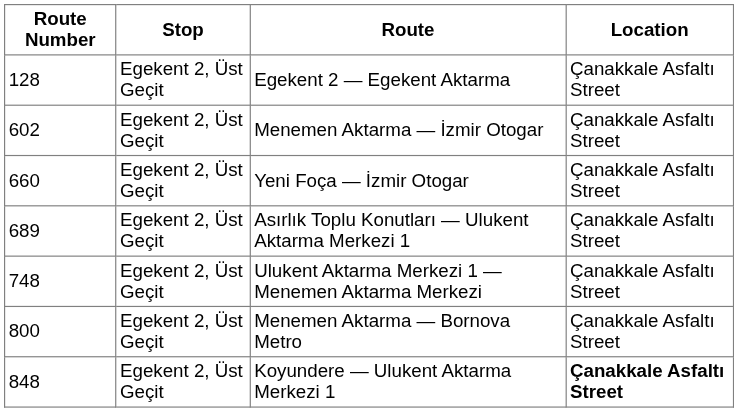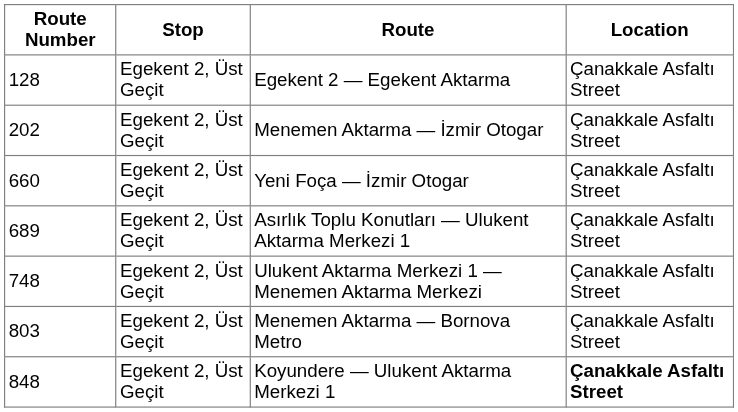 <table class="toccolours" cellpadding="3" border="1" style="margin:1em auto; border-collapse:collapse">
 <tr>
 <th>Route Number</th>
 <th>Stop</th>
 <th>Route</th>
 <th>Location</th>
 </tr>
 <tr>
 <td>128</td>
 <td>Egekent 2, Üst Geçit</td>
 <td>Egekent 2 — Egekent Aktarma</td>
 <td>Çanakkale Asfaltı Street</td>
 </tr>
 <tr>
-<td>602</td>
+<td>202</td>
 <td>Egekent 2, Üst Geçit</td>
 <td>Menemen Aktarma — İzmir Otogar</td>
 <td>Çanakkale Asfaltı Street</td>
 </tr>
 <tr>
 <td>660</td>
 <td>Egekent 2, Üst Geçit</td>
 <td>Yeni Foça — İzmir Otogar</td>
 <td>Çanakkale Asfaltı Street</td>
 </tr>
 <tr>
 <td>689</td>
 <td>Egekent 2, Üst Geçit</td>
 <td>Asırlık Toplu Konutları — Ulukent Aktarma Merkezi 1</td>
 <td>Çanakkale Asfaltı Street</td>
 </tr>
 <tr>
 <td>748</td>
 <td>Egekent 2, Üst Geçit</td>
 <td>Ulukent Aktarma Merkezi 1 — Menemen Aktarma Merkezi</td>
 <td>Çanakkale Asfaltı Street</td>
 </tr>
 <tr>
-<td>800</td>
+<td>803</td>
 <td>Egekent 2, Üst Geçit</td>
 <td>Menemen Aktarma — Bornova Metro</td>
 <td>Çanakkale Asfaltı Street</td>
 </tr>
 <tr>
 <td>848</td>
 <td>Egekent 2, Üst Geçit</td>
 <td>Koyundere — Ulukent Aktarma Merkezi 1</td>
 <td><strong>Çanakkale Asfaltı Street</strong></td>
 </tr>
 </table>
